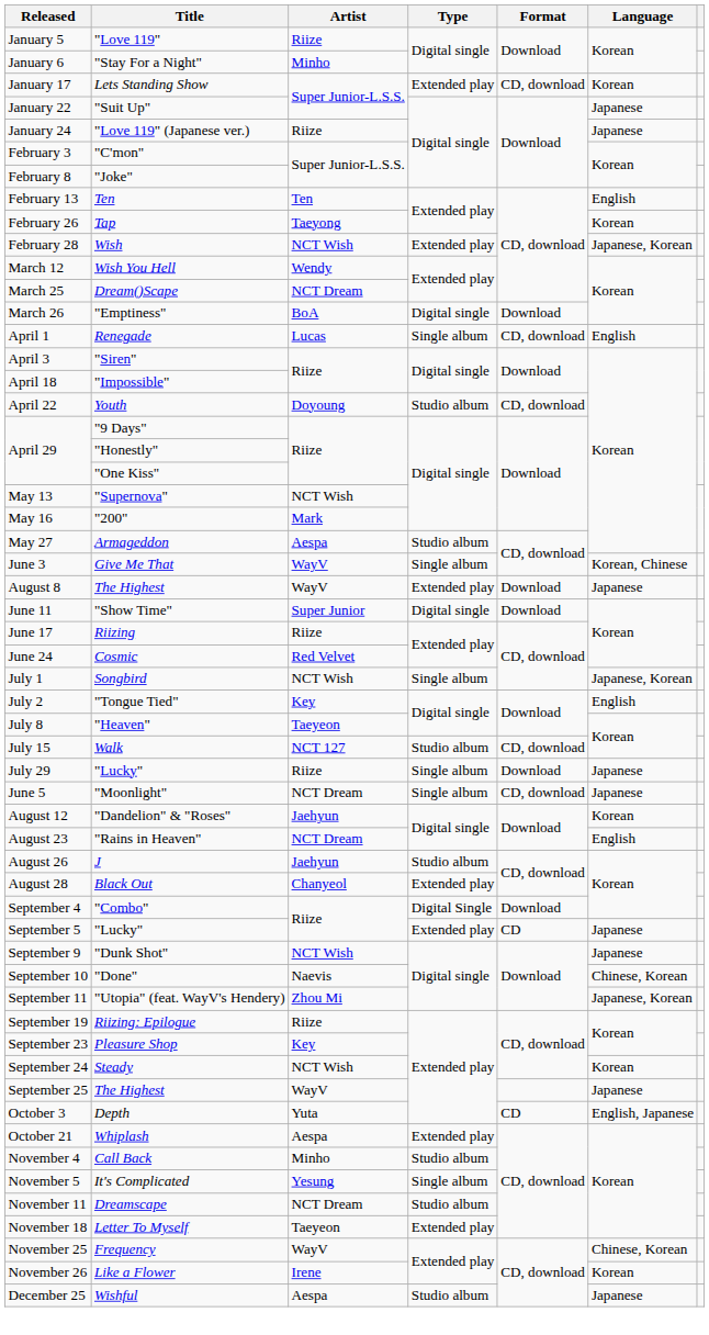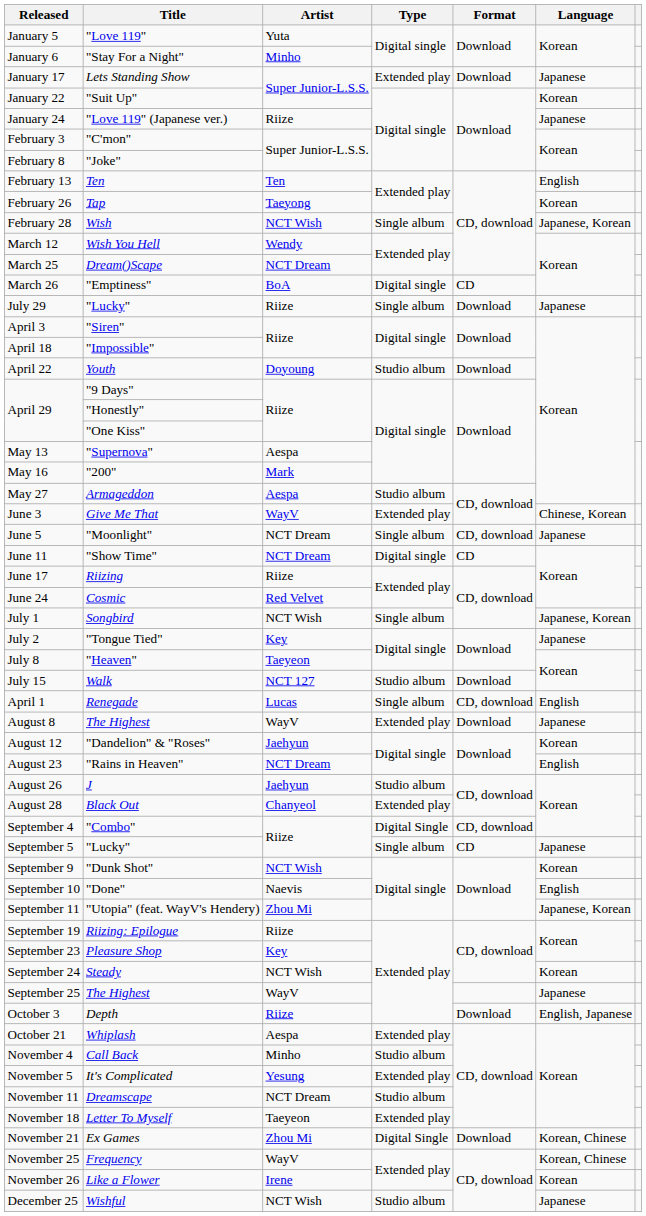 <table class="wikitable sortable">
 <tr>
 <th scope="col">Released</th>
 <th scope="col">Title</th>
 <th scope="col">Artist</th>
 <th scope="col">Type</th>
 <th scope="col">Format</th>
 <th scope="col">Language</th>
 <th scope="col" class="unsortable"></th>
 </tr>
 <tr>
 <td>January 5</td>
 <td>"<a href='#'>Love 119</a>"</td>
-<td><a href='#'>Riize</a></td>
+<td>Yuta</td>
 <td rowspan="2">Digital single</td>
 <td rowspan="2">Download</td>
 <td rowspan="2">Korean</td>
 <td></td>
 </tr>
 <tr>
 <td>January 6</td>
 <td>"Stay For a Night"</td>
 <td><a href='#'>Minho</a></td>
 <td></td>
 </tr>
 <tr>
 <td>January 17</td>
 <td><em>Lets Standing Show</em></td>
 <td rowspan="2"><a href='#'>Super Junior-L.S.S.</a></td>
 <td>Extended play</td>
-<td>CD, download</td>
-<td>Korean</td>
+<td>Download</td>
+<td>Japanese</td>
 <td></td>
 </tr>
 <tr>
 <td>January 22</td>
 <td>"Suit Up"</td>
 <td rowspan="4">Digital single</td>
 <td rowspan="4">Download</td>
-<td>Japanese</td>
+<td>Korean</td>
 <td></td>
 </tr>
 <tr>
 <td>January 24</td>
 <td>"<a href='#'>Love 119</a>" (Japanese ver.)</td>
 <td>Riize</td>
 <td>Japanese</td>
 <td></td>
 </tr>
 <tr>
 <td>February 3</td>
 <td>"C'mon"</td>
 <td rowspan="2">Super Junior-L.S.S.</td>
 <td rowspan="2">Korean</td>
 <td></td>
 </tr>
 <tr>
 <td>February 8</td>
 <td>"Joke"</td>
 <td></td>
 </tr>
 <tr>
 <td>February 13</td>
 <td><em><a href='#'>Ten</a></em></td>
 <td><a href='#'>Ten</a></td>
 <td rowspan="2">Extended play</td>
 <td rowspan="5">CD, download</td>
 <td>English</td>
 <td></td>
 </tr>
 <tr>
 <td>February 26</td>
 <td><em><a href='#'>Tap</a></em></td>
 <td><a href='#'>Taeyong</a></td>
 <td>Korean</td>
 <td></td>
 </tr>
 <tr>
 <td>February 28</td>
 <td><em><a href='#'>Wish</a></em></td>
 <td><a href='#'>NCT Wish</a></td>
-<td rowspan="1">Extended play</td>
+<td>Single album</td>
 <td>Japanese, Korean</td>
 <td></td>
 </tr>
 <tr>
 <td>March 12</td>
 <td><em><a href='#'>Wish You Hell</a></em></td>
 <td><a href='#'>Wendy</a></td>
 <td rowspan="2">Extended play</td>
 <td rowspan="3">Korean</td>
 <td></td>
 </tr>
 <tr>
 <td>March 25</td>
 <td><em><a href='#'>Dream()Scape</a></em></td>
 <td><a href='#'>NCT Dream</a></td>
 <td></td>
 </tr>
 <tr>
 <td>March 26</td>
 <td>"Emptiness"</td>
 <td><a href='#'>BoA</a></td>
 <td>Digital single</td>
-<td>Download</td>
+<td>CD</td>
 <td></td>
 </tr>
 <tr>
-<td>April 1</td>
-<td><a href='#'><em>Renegade</em></a></td>
-<td><a href='#'>Lucas</a></td>
+<td>July 29</td>
+<td>"<a href='#'>Lucky</a>"</td>
+<td>Riize</td>
 <td>Single album</td>
-<td>CD, download</td>
-<td>English</td>
+<td>Download</td>
+<td>Japanese</td>
 <td></td>
 </tr>
 <tr>
 <td>April 3</td>
 <td>"<a href='#'>Siren</a>"</td>
 <td rowspan="2">Riize</td>
 <td rowspan="2">Digital single</td>
 <td rowspan="2">Download</td>
 <td rowspan="9">Korean</td>
 <td rowspan="2"></td>
 </tr>
 <tr>
 <td>April 18</td>
 <td>"<a href='#'>Impossible</a>"</td>
 </tr>
 <tr>
 <td>April 22</td>
 <td><em><a href='#'>Youth</a></em></td>
 <td><a href='#'>Doyoung</a></td>
 <td>Studio album</td>
-<td>CD, download</td>
+<td>Download</td>
 <td></td>
 </tr>
 <tr>
 <td rowspan="3">April 29</td>
 <td>"9 Days"</td>
 <td rowspan="3">Riize</td>
 <td rowspan="5">Digital single</td>
 <td rowspan="5">Download</td>
 <td rowspan="3"></td>
 </tr>
 <tr>
 <td>"Honestly"</td>
 </tr>
 <tr>
 <td>"One Kiss"</td>
 </tr>
 <tr>
 <td>May 13</td>
 <td>"<a href='#'>Supernova</a>"</td>
-<td>NCT Wish</td>
+<td>Aespa</td>
 <td rowspan="3"></td>
 </tr>
 <tr>
 <td>May 16</td>
 <td>"200"</td>
 <td><a href='#'>Mark</a></td>
 </tr>
 <tr>
 <td>May 27</td>
 <td><em><a href='#'>Armageddon</a></em></td>
 <td><a href='#'>Aespa</a></td>
 <td>Studio album</td>
 <td rowspan="2">CD, download</td>
 </tr>
 <tr>
 <td>June 3</td>
 <td><em><a href='#'>Give Me That</a></em></td>
 <td><a href='#'>WayV</a></td>
-<td>Single album</td>
-<td>Korean, Chinese</td>
+<td>Extended play</td>
+<td>Chinese, Korean</td>
 <td></td>
 </tr>
 <tr>
-<td>August 8</td>
-<td><em><a href='#'>The Highest</a></em></td>
-<td>WayV</td>
-<td>Extended play</td>
-<td>Download</td>
+<td>June 5</td>
+<td>"Moonlight"</td>
+<td>NCT Dream</td>
+<td>Single album</td>
+<td>CD, download</td>
 <td>Japanese</td>
 <td></td>
 </tr>
 <tr>
 <td>June 11</td>
 <td>"Show Time"</td>
-<td><a href='#'>Super Junior</a></td>
+<td><a href='#'>NCT Dream</a></td>
 <td>Digital single</td>
-<td>Download</td>
+<td>CD</td>
 <td rowspan="3">Korean</td>
 <td></td>
 </tr>
 <tr>
 <td>June 17</td>
 <td><em><a href='#'>Riizing</a></em></td>
 <td>Riize</td>
 <td rowspan="2">Extended play</td>
 <td rowspan="3">CD, download</td>
 <td></td>
 </tr>
 <tr>
 <td>June 24</td>
 <td><em><a href='#'>Cosmic</a></em></td>
 <td><a href='#'>Red Velvet</a></td>
 <td></td>
 </tr>
 <tr>
 <td>July 1</td>
 <td><em><a href='#'>Songbird</a></em></td>
 <td>NCT Wish</td>
 <td>Single album</td>
 <td>Japanese, Korean</td>
 <td></td>
 </tr>
 <tr>
 <td>July 2</td>
 <td>"Tongue Tied"</td>
 <td><a href='#'>Key</a></td>
 <td rowspan="2">Digital single</td>
 <td rowspan="2">Download</td>
-<td>English</td>
+<td>Japanese</td>
 <td></td>
 </tr>
 <tr>
 <td>July 8</td>
 <td>"<a href='#'>Heaven</a>"</td>
 <td><a href='#'>Taeyeon</a></td>
 <td rowspan="2">Korean</td>
 <td></td>
 </tr>
 <tr>
 <td>July 15</td>
 <td><em><a href='#'>Walk</a></em></td>
 <td><a href='#'>NCT 127</a></td>
 <td>Studio album</td>
-<td>CD, download</td>
+<td>Download</td>
 <td></td>
 </tr>
 <tr>
-<td>July 29</td>
-<td>"<a href='#'>Lucky</a>"</td>
-<td>Riize</td>
+<td>April 1</td>
+<td><a href='#'><em>Renegade</em></a></td>
+<td><a href='#'>Lucas</a></td>
 <td>Single album</td>
-<td>Download</td>
-<td>Japanese</td>
+<td>CD, download</td>
+<td>English</td>
 <td></td>
 </tr>
 <tr>
-<td>June 5</td>
-<td>"Moonlight"</td>
-<td>NCT Dream</td>
-<td>Single album</td>
-<td>CD, download</td>
+<td>August 8</td>
+<td><em><a href='#'>The Highest</a></em></td>
+<td>WayV</td>
+<td>Extended play</td>
+<td>Download</td>
 <td>Japanese</td>
 <td></td>
 </tr>
 <tr>
 <td>August 12</td>
 <td>"Dandelion" & "Roses"</td>
 <td><a href='#'>Jaehyun</a></td>
 <td rowspan="2">Digital single</td>
 <td rowspan="2">Download</td>
 <td>Korean</td>
 <td></td>
 </tr>
 <tr>
 <td>August 23</td>
 <td>"Rains in Heaven"</td>
 <td><a href='#'>NCT Dream</a></td>
 <td>English</td>
 <td></td>
 </tr>
 <tr>
 <td>August 26</td>
 <td><em><a href='#'>J</a></em></td>
 <td><a href='#'>Jaehyun</a></td>
 <td>Studio album</td>
 <td rowspan="2">CD, download</td>
 <td rowspan="3">Korean</td>
 <td></td>
 </tr>
 <tr>
 <td>August 28</td>
 <td><em><a href='#'>Black Out</a></em></td>
 <td><a href='#'>Chanyeol</a></td>
 <td>Extended play</td>
 <td></td>
 </tr>
 <tr>
 <td>September 4</td>
 <td>"<a href='#'>Combo</a>"</td>
 <td rowspan="2">Riize</td>
 <td>Digital Single</td>
-<td>Download</td>
+<td>CD, download</td>
 <td></td>
 </tr>
 <tr>
 <td>September 5</td>
 <td>"Lucky"</td>
-<td>Extended play</td>
+<td>Single album</td>
 <td>CD</td>
 <td>Japanese</td>
 <td></td>
 </tr>
 <tr>
 <td>September 9</td>
 <td>"Dunk Shot"</td>
 <td><a href='#'>NCT Wish</a></td>
 <td rowspan="3">Digital single</td>
 <td rowspan="3">Download</td>
-<td>Japanese</td>
+<td>Korean</td>
 <td></td>
 </tr>
 <tr>
 <td>September 10</td>
 <td>"Done"</td>
 <td>Naevis</td>
-<td>Chinese, Korean</td>
+<td>English</td>
 <td></td>
 </tr>
 <tr>
 <td>September 11</td>
 <td>"Utopia" (feat. WayV's Hendery)</td>
 <td><a href='#'>Zhou Mi</a></td>
 <td>Japanese, Korean</td>
 <td><br></td>
 </tr>
 <tr>
 <td>September 19</td>
 <td><em><a href='#'>Riizing: Epilogue</a></em></td>
 <td>Riize</td>
 <td rowspan="5">Extended play</td>
 <td rowspan="3">CD, download</td>
 <td rowspan="2">Korean</td>
 <td></td>
 </tr>
 <tr>
 <td>September 23</td>
 <td><em><a href='#'>Pleasure Shop</a></em></td>
 <td><a href='#'>Key</a></td>
 <td></td>
 </tr>
 <tr>
 <td>September 24</td>
 <td><em><a href='#'>Steady</a></em></td>
 <td>NCT Wish</td>
 <td>Korean</td>
 <td></td>
 </tr>
 <tr>
 <td>September 25</td>
 <td><em><a href='#'>The Highest</a></em></td>
 <td>WayV</td>
 <td></td>
 <td>Japanese</td>
 <td></td>
 </tr>
 <tr>
 <td>October 3</td>
 <td><em>Depth</em></td>
-<td>Yuta</td>
-<td>CD</td>
+<td><a href='#'>Riize</a></td>
+<td>Download</td>
 <td>English, Japanese</td>
 <td></td>
 </tr>
 <tr>
 <td>October 21</td>
 <td><em><a href='#'>Whiplash</a></em></td>
 <td>Aespa</td>
 <td>Extended play</td>
 <td rowspan="5">CD, download</td>
 <td rowspan="5">Korean</td>
 <td></td>
 </tr>
 <tr>
 <td>November 4</td>
 <td><em><a href='#'>Call Back</a></em></td>
 <td>Minho</td>
 <td rowspan="1">Studio album</td>
 <td></td>
 </tr>
 <tr>
 <td>November 5</td>
 <td><em>It's Complicated</em></td>
 <td><a href='#'>Yesung</a></td>
-<td>Single album</td>
+<td rowspan="1">Extended play</td>
 <td></td>
 </tr>
 <tr>
 <td>November 11</td>
 <td><em><a href='#'>Dreamscape</a></em></td>
 <td>NCT Dream</td>
 <td rowspan="1">Studio album</td>
 <td></td>
 </tr>
 <tr>
 <td>November 18</td>
 <td><em><a href='#'>Letter To Myself</a></em></td>
 <td>Taeyeon</td>
 <td rowspan="1">Extended play</td>
 <td></td>
 </tr>
 <tr>
+<td>November 21</td>
+<td><em>Ex Games</em></td>
+<td><a href='#'>Zhou Mi</a></td>
+<td rowspan="1">Digital Single</td>
+<td rowspan="1">Download</td>
+<td>Korean, Chinese</td>
+<td></td>
+</tr>
+<tr>
 <td>November 25</td>
 <td><em><a href='#'>Frequency</a></em></td>
 <td>WayV</td>
 <td rowspan="2">Extended play</td>
 <td rowspan="3">CD, download</td>
-<td>Chinese, Korean</td>
+<td>Korean, Chinese</td>
 <td></td>
 </tr>
 <tr>
 <td>November 26</td>
 <td><em><a href='#'>Like a Flower</a></em></td>
 <td><a href='#'>Irene</a></td>
 <td>Korean</td>
 <td></td>
 </tr>
 <tr>
 <td>December 25</td>
 <td><em><a href='#'>Wishful</a></em></td>
-<td>Aespa</td>
+<td>NCT Wish</td>
 <td>Studio album</td>
 <td>Japanese</td>
 <td></td>
 </tr>
 </table>
